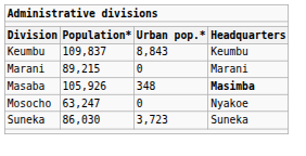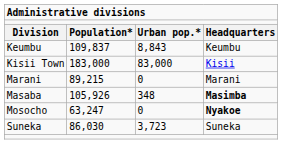 <table class="wikitable">
 <tr>
 <td colspan="4"><strong>Administrative divisions</strong></td>
 </tr>
 <tr>
 <td colspan="4"></td>
 </tr>
 <tr>
 <th>Division</th>
 <th>Population*</th>
 <th>Urban pop.*</th>
 <th>Headquarters</th>
 </tr>
 <tr>
 <td>Keumbu</td>
 <td>109,837</td>
 <td>8,843</td>
 <td>Keumbu</td>
 </tr>
 <tr>
+<td>Kisii Town</td>
+<td>183,000</td>
+<td>83,000</td>
+<td><a href='#'>Kisii</a></td>
+</tr>
+<tr>
 <td>Marani</td>
 <td>89,215</td>
 <td>0</td>
 <td>Marani</td>
 </tr>
 <tr>
 <td>Masaba</td>
 <td>105,926</td>
 <td>348</td>
 <td><strong>Masimba</strong></td>
 </tr>
 <tr>
 <td>Mosocho</td>
 <td>63,247</td>
 <td>0</td>
-<td>Nyakoe</td>
+<td><strong>Nyakoe</strong></td>
 </tr>
 <tr>
 <td>Suneka</td>
 <td>86,030</td>
 <td>3,723</td>
 <td>Suneka</td>
 </tr>
 <tr>
 <td colspan="4"></td>
 </tr>
 </table>
